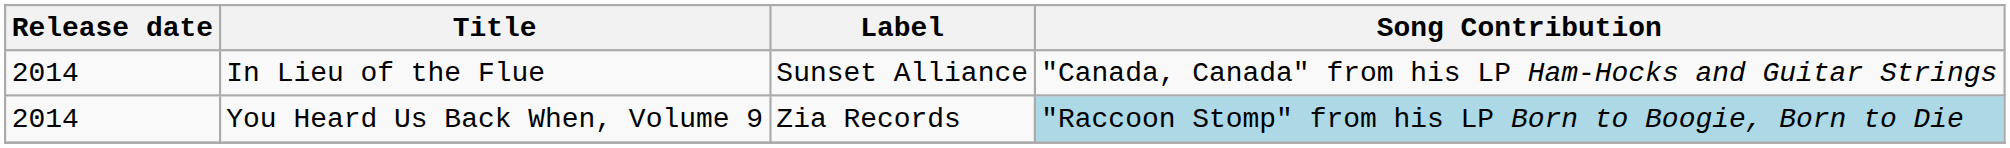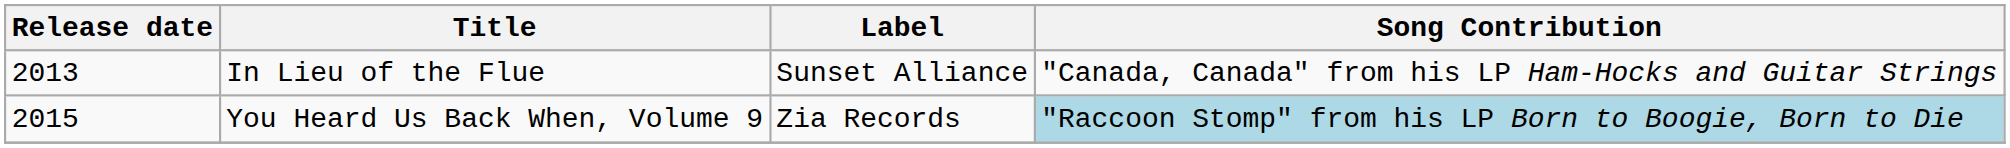 <table class="wikitable">
 <tr>
 <th>Release date</th>
 <th>Title</th>
 <th>Label</th>
 <th>Song Contribution</th>
 </tr>
 <tr>
-<td>2014</td>
+<td>2013</td>
 <td>In Lieu of the Flue</td>
 <td>Sunset Alliance</td>
 <td>"Canada, Canada" from his LP <em>Ham-Hocks and Guitar Strings</em></td>
 </tr>
 <tr>
-<td>2014</td>
+<td>2015</td>
 <td>You Heard Us Back When, Volume 9</td>
 <td>Zia Records</td>
 <td style="background: lightblue;">"Raccoon Stomp" from his LP <em>Born to Boogie, Born to Die</em></td>
 </tr>
 <tr>
 </tr>
 </table>
